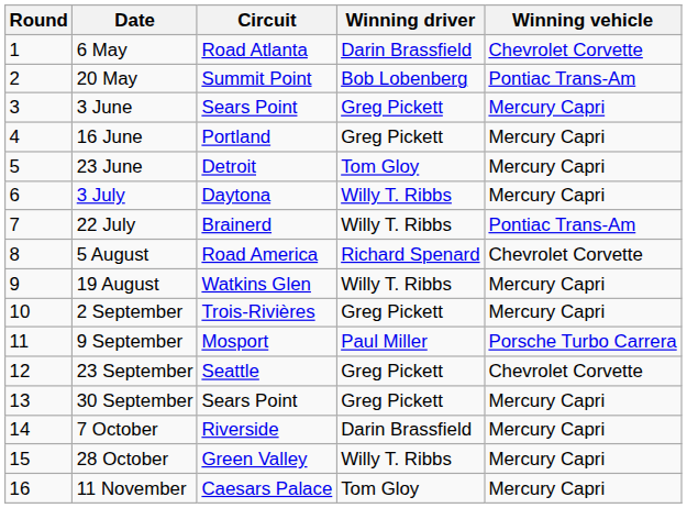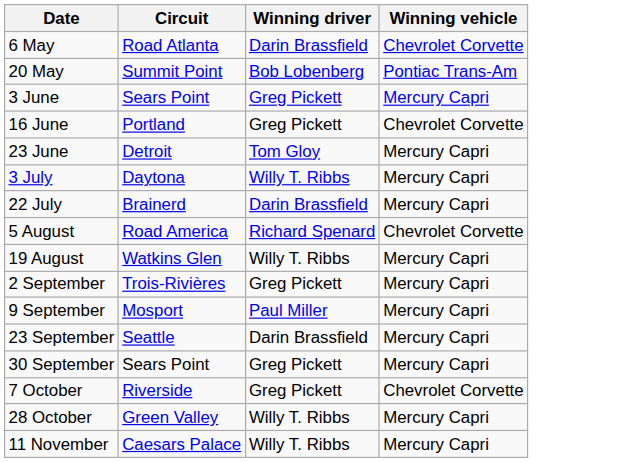 <table class="wikitable" style="font-size: 90%;">
 <tr>
-<th>Round</th>
 <th>Date</th>
 <th>Circuit</th>
 <th>Winning driver</th>
 <th>Winning vehicle</th>
 </tr>
 <tr>
-<td>1</td>
 <td>6 May</td>
 <td><a href='#'>Road Atlanta</a></td>
 <td> <a href='#'>Darin Brassfield</a></td>
 <td><a href='#'>Chevrolet Corvette</a></td>
 </tr>
 <tr>
-<td>2</td>
 <td>20 May</td>
 <td><a href='#'>Summit Point</a></td>
 <td> <a href='#'>Bob Lobenberg</a></td>
 <td><a href='#'>Pontiac Trans-Am</a></td>
 </tr>
 <tr>
-<td>3</td>
 <td>3 June</td>
 <td><a href='#'>Sears Point</a></td>
 <td> <a href='#'>Greg Pickett</a></td>
 <td><a href='#'>Mercury Capri</a></td>
 </tr>
 <tr>
-<td>4</td>
 <td>16 June</td>
 <td><a href='#'>Portland</a></td>
 <td> Greg Pickett</td>
-<td>Mercury Capri</td>
+<td>Chevrolet Corvette</td>
 </tr>
 <tr>
-<td>5</td>
 <td>23 June</td>
 <td><a href='#'>Detroit</a></td>
 <td> <a href='#'>Tom Gloy</a></td>
 <td>Mercury Capri</td>
 </tr>
 <tr>
-<td>6</td>
 <td><a href='#'>3 July</a></td>
 <td><a href='#'>Daytona</a></td>
 <td> <a href='#'>Willy T. Ribbs</a></td>
 <td>Mercury Capri</td>
 </tr>
 <tr>
-<td>7</td>
 <td>22 July</td>
 <td><a href='#'>Brainerd</a></td>
-<td> Willy T. Ribbs</td>
-<td><a href='#'>Pontiac Trans-Am</a></td>
+<td> <a href='#'>Darin Brassfield</a></td>
+<td>Mercury Capri</td>
 </tr>
 <tr>
-<td>8</td>
 <td>5 August</td>
 <td><a href='#'>Road America</a></td>
 <td> <a href='#'>Richard Spenard</a></td>
 <td>Chevrolet Corvette</td>
 </tr>
 <tr>
-<td>9</td>
 <td>19 August</td>
 <td><a href='#'>Watkins Glen</a></td>
 <td> Willy T. Ribbs</td>
 <td>Mercury Capri</td>
 </tr>
 <tr>
-<td>10</td>
 <td>2 September</td>
 <td><a href='#'>Trois-Rivières</a></td>
 <td> Greg Pickett</td>
 <td>Mercury Capri</td>
 </tr>
 <tr>
-<td>11</td>
 <td>9 September</td>
 <td><a href='#'>Mosport</a></td>
 <td> <a href='#'>Paul Miller</a></td>
-<td><a href='#'>Porsche Turbo Carrera</a></td>
+<td>Mercury Capri</td>
 </tr>
 <tr>
-<td>12</td>
 <td>23 September</td>
 <td><a href='#'>Seattle</a></td>
-<td> Greg Pickett</td>
-<td>Chevrolet Corvette</td>
+<td> Darin Brassfield</td>
+<td>Mercury Capri</td>
 </tr>
 <tr>
-<td>13</td>
 <td>30 September</td>
 <td>Sears Point</td>
 <td> Greg Pickett</td>
 <td>Mercury Capri</td>
 </tr>
 <tr>
-<td>14</td>
 <td>7 October</td>
 <td><a href='#'>Riverside</a></td>
-<td> Darin Brassfield</td>
-<td>Mercury Capri</td>
+<td> Greg Pickett</td>
+<td>Chevrolet Corvette</td>
 </tr>
 <tr>
-<td>15</td>
 <td>28 October</td>
 <td><a href='#'>Green Valley</a></td>
 <td> Willy T. Ribbs</td>
 <td>Mercury Capri</td>
 </tr>
 <tr>
-<td>16</td>
 <td>11 November</td>
 <td><a href='#'>Caesars Palace</a></td>
-<td> Tom Gloy</td>
+<td> Willy T. Ribbs</td>
 <td>Mercury Capri</td>
 </tr>
 </table>
